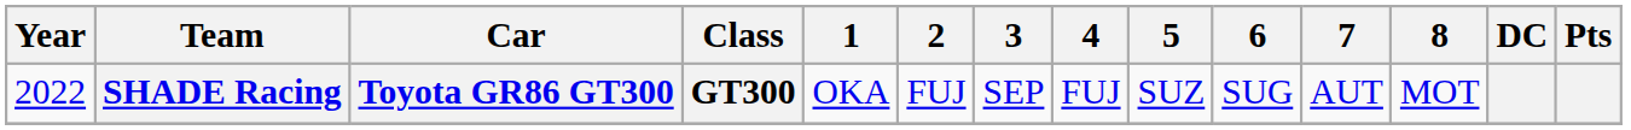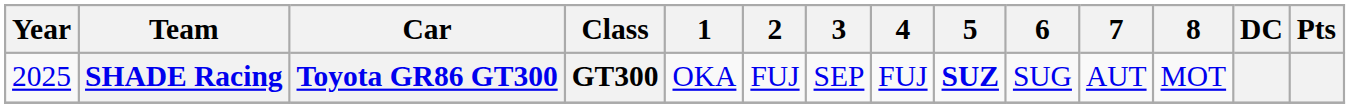 <table class="wikitable" style="text-align:center; font-size:85%">
 <tr>
 <th>Year</th>
 <th>Team</th>
 <th>Car</th>
 <th>Class</th>
 <th>1</th>
 <th>2</th>
 <th>3</th>
 <th>4</th>
 <th>5</th>
 <th>6</th>
 <th>7</th>
 <th>8</th>
 <th>DC</th>
 <th>Pts</th>
 </tr>
 <tr>
-<td><a href='#'>2022</a></td>
+<td><a href='#'>2025</a></td>
 <th nowrap><a href='#'>SHADE Racing</a></th>
 <th nowrap><a href='#'>Toyota GR86 GT300</a></th>
 <th>GT300</th>
 <td style="background:#;"><a href='#'>OKA</a><br></td>
 <td style="background:#;"><a href='#'>FUJ</a><br></td>
 <td style="background:#;"><a href='#'>SEP</a><br></td>
 <td style="background:#;"><a href='#'>FUJ</a><br></td>
-<td style="background:#;"><a href='#'>SUZ</a><br></td>
+<td style="background:#;"><strong><a href='#'>SUZ</a><br></strong></td>
 <td style="background:#;"><a href='#'>SUG</a><br></td>
 <td style="background:#;"><a href='#'>AUT</a><br></td>
 <td style="background:#;"><a href='#'>MOT</a><br></td>
 <th></th>
 <th></th>
 </tr>
 <tr>
 </tr>
 </table>
